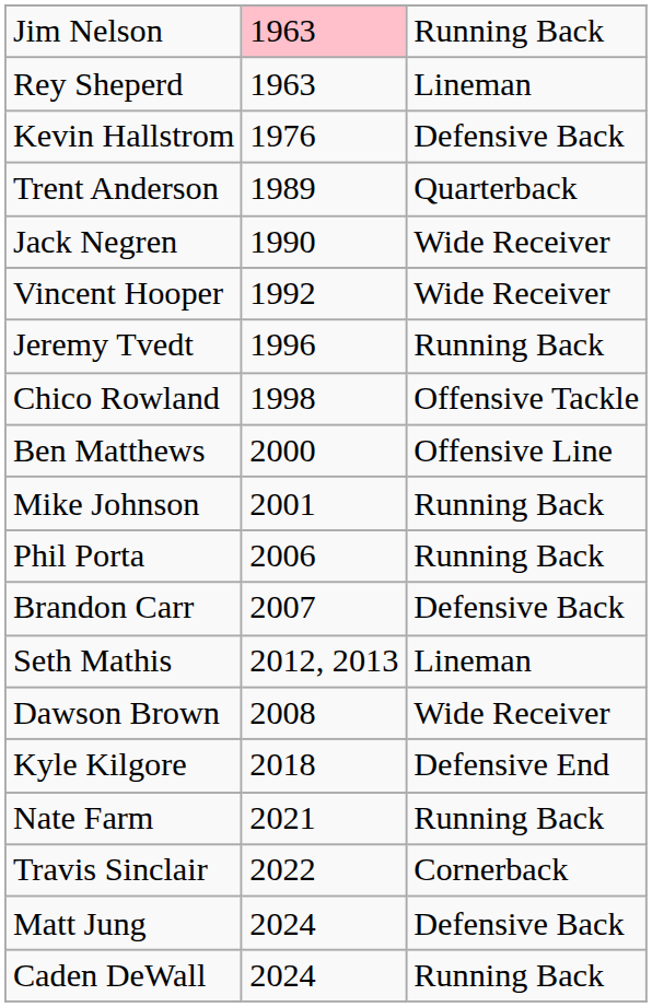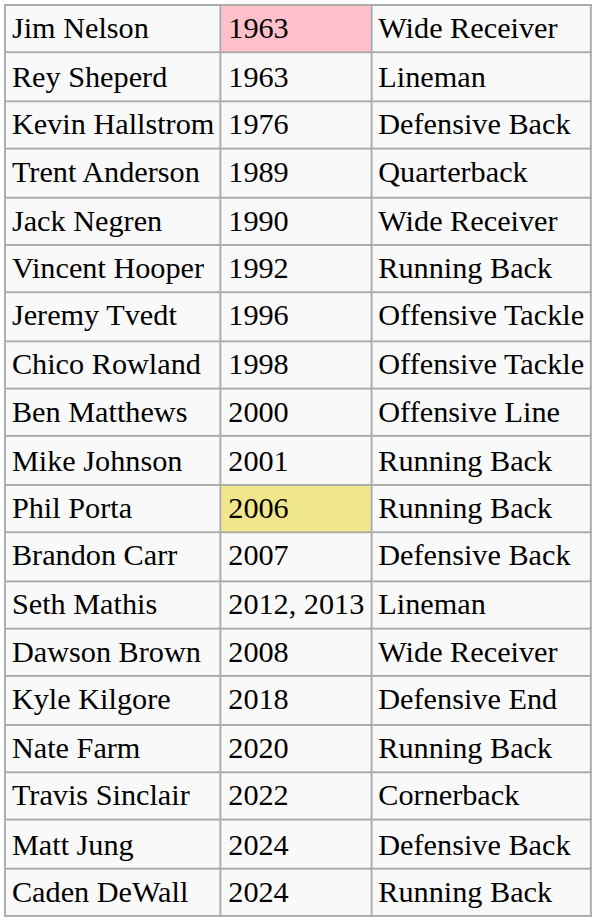 <table class="wikitable">
 <tr>
 </tr>
 <tr>
 <td>Jim Nelson</td>
 <td style="background: pink;">1963</td>
-<td>Running Back</td>
+<td>Wide Receiver</td>
 </tr>
 <tr>
 <td>Rey Sheperd</td>
 <td>1963</td>
 <td>Lineman</td>
 </tr>
 <tr>
 <td>Kevin Hallstrom</td>
 <td>1976</td>
 <td>Defensive Back</td>
 </tr>
 <tr>
 <td>Trent Anderson</td>
 <td>1989</td>
 <td>Quarterback</td>
 </tr>
 <tr>
 <td>Jack Negren</td>
 <td>1990</td>
 <td>Wide Receiver</td>
 </tr>
 <tr>
 <td>Vincent Hooper</td>
 <td>1992</td>
-<td>Wide Receiver</td>
+<td>Running Back</td>
 </tr>
 <tr>
 <td>Jeremy Tvedt</td>
 <td>1996</td>
-<td>Running Back</td>
+<td>Offensive Tackle</td>
 </tr>
 <tr>
 <td>Chico Rowland</td>
 <td>1998</td>
 <td>Offensive Tackle</td>
 </tr>
 <tr>
 <td>Ben Matthews</td>
 <td>2000</td>
 <td>Offensive Line</td>
 </tr>
 <tr>
 <td>Mike Johnson</td>
 <td>2001</td>
 <td>Running Back</td>
 </tr>
 <tr>
 <td>Phil Porta</td>
-<td>2006</td>
+<td style="background: khaki;">2006</td>
 <td>Running Back</td>
 </tr>
 <tr>
 <td>Brandon Carr</td>
 <td>2007</td>
 <td>Defensive Back</td>
 </tr>
 <tr>
 <td>Seth Mathis</td>
 <td>2012, 2013</td>
 <td>Lineman</td>
 </tr>
 <tr>
 <td>Dawson Brown</td>
 <td>2008</td>
 <td>Wide Receiver</td>
 </tr>
 <tr>
 <td>Kyle Kilgore</td>
 <td>2018</td>
 <td>Defensive End</td>
 </tr>
 <tr>
 <td>Nate Farm</td>
-<td>2021</td>
+<td>2020</td>
 <td>Running Back</td>
 </tr>
 <tr>
 <td>Travis Sinclair</td>
 <td>2022</td>
 <td>Cornerback</td>
 </tr>
 <tr>
 <td>Matt Jung</td>
 <td>2024</td>
 <td>Defensive Back</td>
 </tr>
 <tr>
 <td>Caden DeWall</td>
 <td>2024</td>
 <td>Running Back</td>
 </tr>
 </table>
